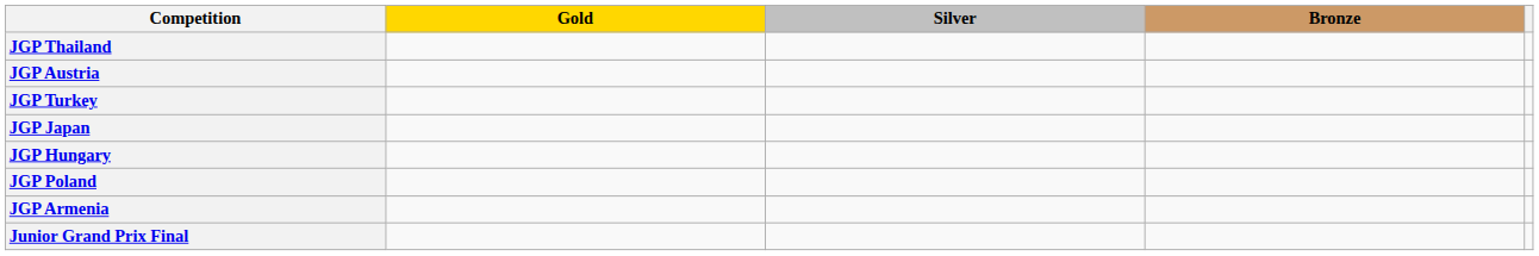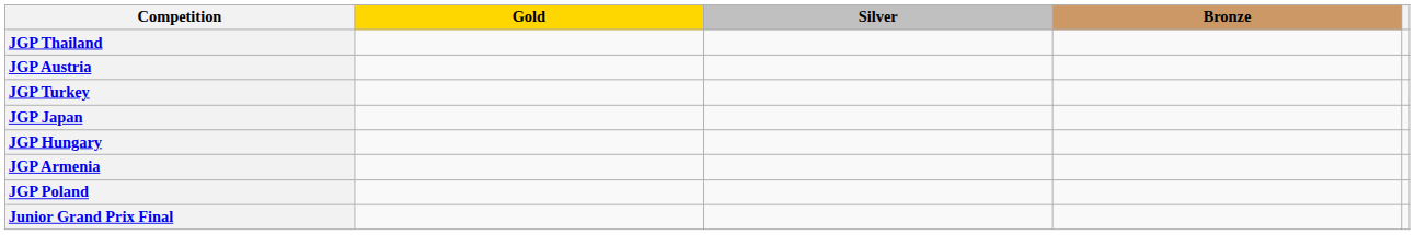 <table class="wikitable unsortable" style="text-align:left; width:90%">
 <tr>
 <th scope="col" style="text-align:center; width:25%">Competition</th>
 <td scope="col" style="text-align:center; width:25%; background:gold"><strong>Gold</strong></td>
 <td scope="col" style="text-align:center; width:25%; background:silver"><strong>Silver</strong></td>
 <td scope="col" style="text-align:center; width:25%; background:#c96"><strong>Bronze</strong></td>
 <th scope="col" style="text-align:center"></th>
 </tr>
 <tr>
 <th scope="row" style="text-align:left"> <a href='#'>JGP Thailand</a></th>
 <td></td>
 <td></td>
 <td></td>
 <td></td>
 </tr>
 <tr>
 <th scope="row" style="text-align:left"> <a href='#'>JGP Austria</a></th>
 <td></td>
 <td></td>
 <td></td>
 <td></td>
 </tr>
 <tr>
 <th scope="row" style="text-align:left"> <a href='#'>JGP Turkey</a></th>
 <td></td>
 <td></td>
 <td></td>
 <td></td>
 </tr>
 <tr>
 <th scope="row" style="text-align:left"> <a href='#'>JGP Japan</a></th>
 <td></td>
 <td></td>
 <td></td>
 <td></td>
 </tr>
 <tr>
 <th scope="row" style="text-align:left"> <a href='#'>JGP Hungary</a></th>
 <td></td>
 <td></td>
 <td></td>
 <td></td>
 </tr>
 <tr>
-<th scope="row" style="text-align:left"> <a href='#'>JGP Poland</a></th>
+<th scope="row" style="text-align:left"> <a href='#'>JGP Armenia</a></th>
 <td></td>
 <td></td>
 <td></td>
 <td></td>
 </tr>
 <tr>
-<th scope="row" style="text-align:left"> <a href='#'>JGP Armenia</a></th>
+<th scope="row" style="text-align:left"> <a href='#'>JGP Poland</a></th>
 <td></td>
 <td></td>
 <td></td>
 <td></td>
 </tr>
 <tr>
 <th scope="row" style="text-align:left"> <a href='#'>Junior Grand Prix Final</a></th>
 <td></td>
 <td></td>
 <td></td>
 <td></td>
 </tr>
 </table>
